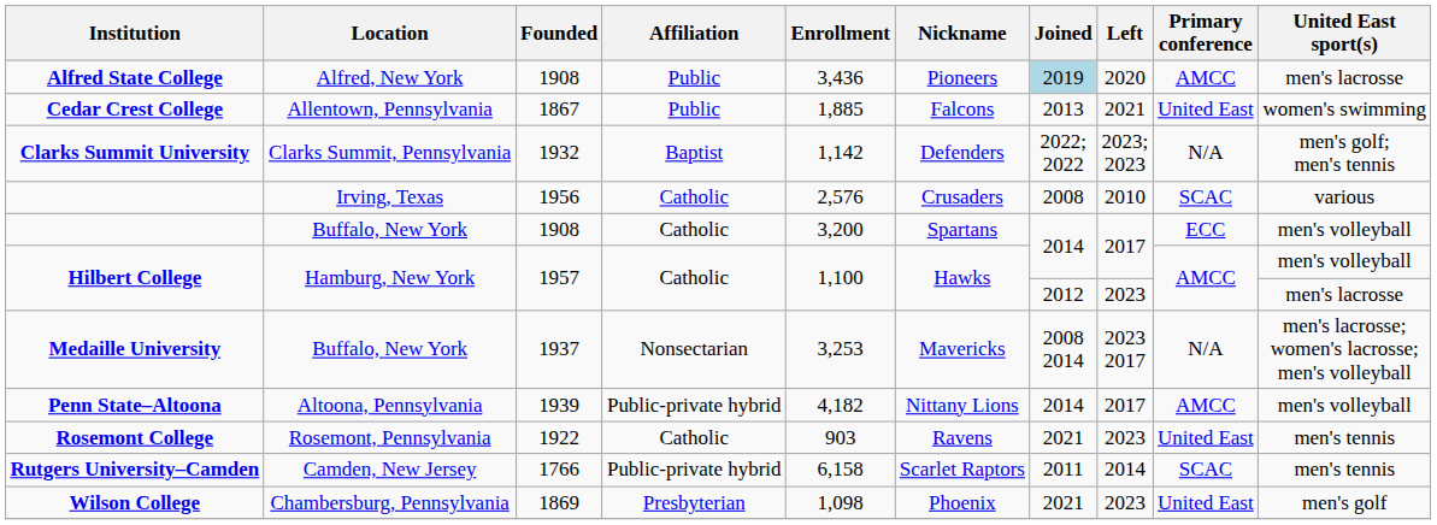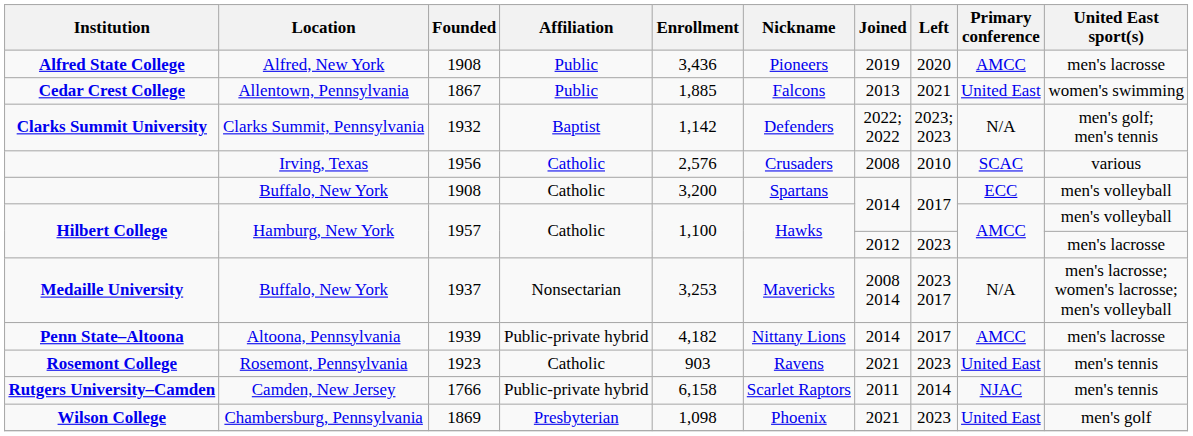 <table class="wikitable sortable" style="text-align:center;">
 <tr>
 <th>Institution</th>
 <th>Location</th>
 <th>Founded</th>
 <th>Affiliation</th>
 <th>Enrollment</th>
 <th>Nickname</th>
 <th>Joined</th>
 <th>Left</th>
 <th>Primary<br>conference</th>
 <th>United East<br>sport(s)</th>
 </tr>
 <tr>
 <td><strong><a href='#'>Alfred State College</a></strong></td>
 <td><a href='#'>Alfred, New York</a></td>
 <td>1908</td>
 <td><a href='#'>Public</a></td>
 <td>3,436</td>
 <td><a href='#'>Pioneers</a></td>
-<td style="background: lightblue;">2019</td>
+<td>2019</td>
 <td>2020</td>
 <td><a href='#'>AMCC</a></td>
 <td>men's lacrosse</td>
 </tr>
 <tr>
 <td><strong><a href='#'>Cedar Crest College</a></strong></td>
 <td><a href='#'>Allentown, Pennsylvania</a></td>
 <td>1867</td>
 <td><a href='#'>Public</a></td>
 <td>1,885</td>
 <td><a href='#'>Falcons</a></td>
 <td>2013</td>
 <td>2021</td>
 <td><a href='#'>United East</a></td>
 <td>women's swimming</td>
 </tr>
 <tr>
 <td><strong><a href='#'>Clarks Summit University</a></strong></td>
 <td><a href='#'>Clarks Summit, Pennsylvania</a></td>
 <td>1932</td>
 <td><a href='#'>Baptist</a></td>
 <td>1,142</td>
 <td><a href='#'>Defenders</a></td>
 <td>2022;<br>2022</td>
 <td>2023;<br>2023</td>
 <td>N/A</td>
 <td>men's golf;<br>men's tennis</td>
 </tr>
 <tr>
 <td></td>
 <td><a href='#'>Irving, Texas</a></td>
 <td>1956</td>
 <td><a href='#'>Catholic</a></td>
 <td>2,576</td>
 <td><a href='#'>Crusaders</a></td>
 <td>2008</td>
 <td>2010</td>
 <td><a href='#'>SCAC</a></td>
 <td>various</td>
 </tr>
 <tr>
 <td></td>
 <td><a href='#'>Buffalo, New York</a></td>
 <td>1908</td>
 <td>Catholic<br></td>
 <td>3,200</td>
 <td><a href='#'>Spartans</a></td>
 <td rowspan="2">2014</td>
 <td rowspan="2">2017</td>
 <td><a href='#'>ECC</a><br></td>
 <td>men's volleyball</td>
 </tr>
 <tr>
 <td rowspan="2"><strong><a href='#'>Hilbert College</a></strong></td>
 <td rowspan="2"><a href='#'>Hamburg, New York</a></td>
 <td rowspan="2">1957</td>
 <td rowspan="2">Catholic<br></td>
 <td rowspan="2">1,100</td>
 <td rowspan="2"><a href='#'>Hawks</a></td>
 <td rowspan="2"><a href='#'>AMCC</a></td>
 <td>men's volleyball</td>
 </tr>
 <tr>
 <td>2012</td>
 <td>2023</td>
 <td>men's lacrosse</td>
 </tr>
 <tr>
 <td><strong><a href='#'>Medaille University</a></strong></td>
 <td><a href='#'>Buffalo, New York</a></td>
 <td>1937</td>
 <td>Nonsectarian</td>
 <td>3,253</td>
 <td><a href='#'>Mavericks</a></td>
 <td>2008<br>2014</td>
 <td>2023<br>2017</td>
 <td>N/A</td>
 <td>men's lacrosse;<br>women's lacrosse;<br>men's volleyball</td>
 </tr>
 <tr>
 <td><strong><a href='#'>Penn State–Altoona</a></strong></td>
 <td><a href='#'>Altoona, Pennsylvania</a></td>
 <td>1939</td>
 <td>Public-private hybrid</td>
 <td>4,182</td>
 <td><a href='#'>Nittany Lions</a></td>
 <td>2014</td>
 <td>2017</td>
 <td><a href='#'>AMCC</a></td>
-<td>men's volleyball</td>
+<td>men's lacrosse</td>
 </tr>
 <tr>
 <td><strong><a href='#'>Rosemont College</a></strong></td>
 <td><a href='#'>Rosemont, Pennsylvania</a></td>
-<td>1922</td>
+<td>1923</td>
 <td>Catholic<br></td>
 <td>903</td>
 <td><a href='#'>Ravens</a></td>
 <td>2021</td>
 <td>2023</td>
 <td><a href='#'>United East</a></td>
 <td>men's tennis</td>
 </tr>
 <tr>
 <td><strong><a href='#'>Rutgers University–Camden</a></strong></td>
 <td><a href='#'>Camden, New Jersey</a></td>
 <td>1766</td>
 <td>Public-private hybrid</td>
 <td>6,158</td>
 <td><a href='#'>Scarlet Raptors</a></td>
 <td>2011</td>
 <td>2014</td>
-<td><a href='#'>SCAC</a></td>
+<td><a href='#'>NJAC</a></td>
 <td>men's tennis</td>
 </tr>
 <tr>
 <td><strong><a href='#'>Wilson College</a></strong></td>
 <td><a href='#'>Chambersburg, Pennsylvania</a></td>
 <td>1869</td>
 <td><a href='#'>Presbyterian</a></td>
 <td>1,098</td>
 <td><a href='#'>Phoenix</a></td>
 <td>2021</td>
 <td>2023</td>
 <td><a href='#'>United East</a></td>
 <td>men's golf</td>
 </tr>
 <tr>
 </tr>
 </table>
